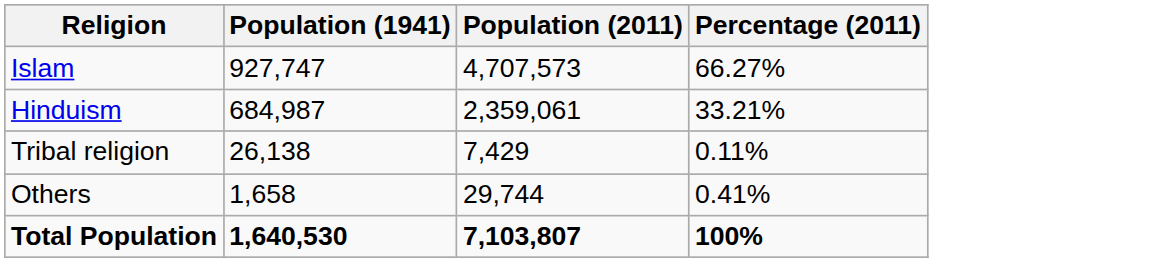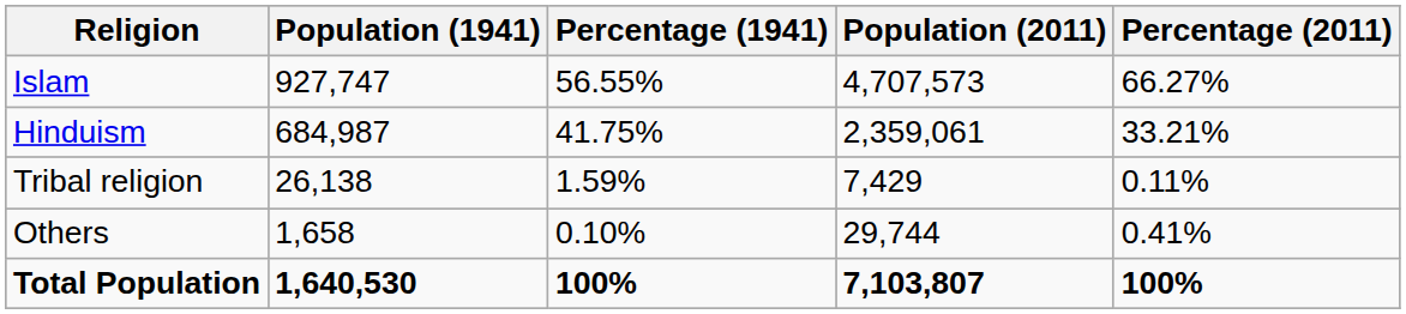 <table class="wikitable sortable">
 <tr>
 <th>Religion</th>
 <th>Population (1941)</th>
+<th>Percentage (1941)</th>
 <th>Population (2011)</th>
 <th>Percentage (2011)</th>
 </tr>
 <tr>
 <td><a href='#'>Islam</a> </td>
 <td>927,747</td>
+<td>56.55%</td>
 <td>4,707,573</td>
 <td>66.27%</td>
 </tr>
 <tr>
 <td><a href='#'>Hinduism</a> </td>
 <td>684,987</td>
+<td>41.75%</td>
 <td>2,359,061</td>
 <td>33.21%</td>
 </tr>
 <tr>
 <td>Tribal religion</td>
 <td>26,138</td>
+<td>1.59%</td>
 <td>7,429</td>
 <td>0.11%</td>
 </tr>
 <tr>
 <td>Others</td>
 <td>1,658</td>
+<td>0.10%</td>
 <td>29,744</td>
 <td>0.41%</td>
 </tr>
 <tr>
 <td><strong>Total Population</strong></td>
 <td><strong>1,640,530</strong></td>
+<td><strong>100%</strong></td>
 <td><strong>7,103,807</strong></td>
 <td><strong>100%</strong></td>
 </tr>
 </table>
